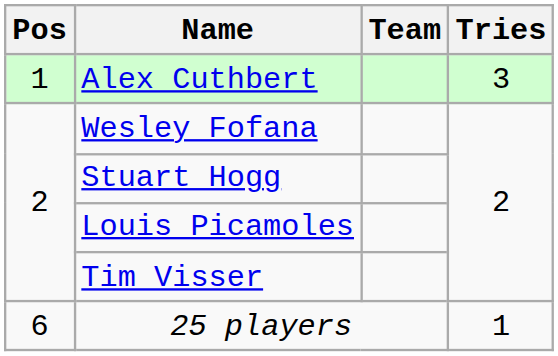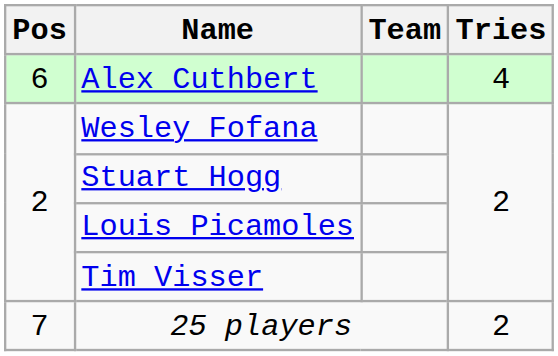 <table class="wikitable" style="text-align:center">
 <tr>
 <th>Pos</th>
 <th>Name</th>
 <th>Team</th>
 <th>Tries</th>
 </tr>
 <tr style="background:#d0ffd0;">
-<td>1</td>
+<td>6</td>
 <td align="left"><a href='#'>Alex Cuthbert</a></td>
 <td align="left"></td>
-<td>3</td>
+<td>4</td>
 </tr>
 <tr>
 <td rowspan="4">2</td>
 <td align="left"><a href='#'>Wesley Fofana</a></td>
 <td align="left"></td>
 <td rowspan="4">2</td>
 </tr>
 <tr>
 <td align="left"><a href='#'>Stuart Hogg</a></td>
 <td align="left"></td>
 </tr>
 <tr>
 <td align="left"><a href='#'>Louis Picamoles</a></td>
 <td align="left"></td>
 </tr>
 <tr>
 <td align="left"><a href='#'>Tim Visser</a></td>
 <td align="left"></td>
 </tr>
 <tr>
-<td>6</td>
+<td>7</td>
 <td colspan="2"><em>25 players</em></td>
-<td>1</td>
+<td>2</td>
 </tr>
 </table>
